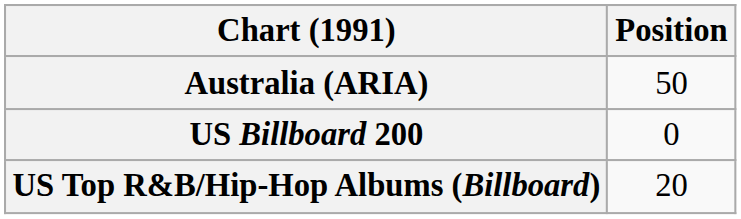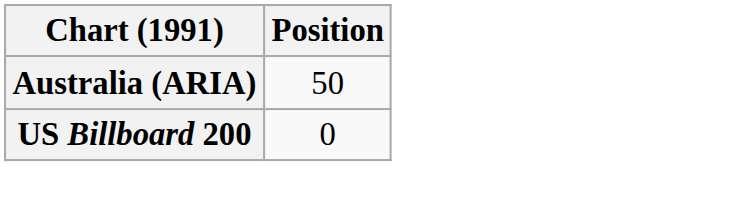 <table class="wikitable sortable plainrowheaders"  style="text-align:center">
 <tr>
 <th scope="col">Chart (1991)</th>
 <th scope="col">Position</th>
 </tr>
 <tr>
 <th scope="row">Australia (ARIA)</th>
 <td>50</td>
 </tr>
 <tr>
 <th scope="row">US <em>Billboard</em> 200</th>
 <td>0</td>
 </tr>
-<tr>
-<th scope="row">US Top R&B/Hip-Hop Albums (<em>Billboard</em>)</th>
-<td>20</td>
-</tr>
 </table>
